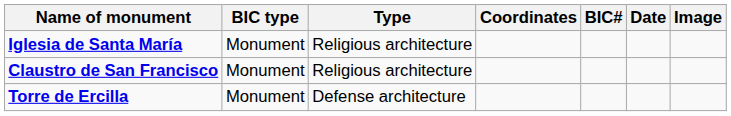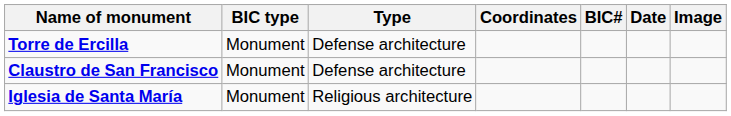 <table class="wikitable">
 <tr>
 <th>Name of monument</th>
 <th>BIC type</th>
 <th>Type</th>
 <th>Coordinates</th>
 <th>BIC#</th>
 <th>Date</th>
 <th>Image</th>
 </tr>
 <tr>
+<td><strong><a href='#'>Torre de Ercilla</a></strong></td>
+<td>Monument</td>
+<td>Defense architecture</td>
+<td></td>
+<td></td>
+<td></td>
+<td></td>
+</tr>
+<tr>
+<td><strong><a href='#'>Claustro de San Francisco</a></strong></td>
+<td>Monument</td>
+<td>Defense architecture</td>
+<td></td>
+<td></td>
+<td></td>
+<td></td>
+</tr>
+<tr>
 <td><strong><a href='#'>Iglesia de Santa María</a></strong></td>
 <td>Monument</td>
 <td>Religious architecture</td>
 <td></td>
 <td></td>
 <td></td>
 <td></td>
 </tr>
-<tr>
-<td><strong><a href='#'>Claustro de San Francisco</a></strong></td>
-<td>Monument</td>
-<td>Religious architecture</td>
-<td></td>
-<td></td>
-<td></td>
-<td></td>
-</tr>
-<tr>
-<td><strong><a href='#'>Torre de Ercilla</a></strong></td>
-<td>Monument</td>
-<td>Defense architecture</td>
-<td></td>
-<td></td>
-<td></td>
-<td></td>
-</tr>
 </table>
